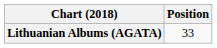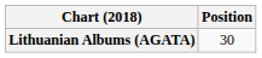 <table class="wikitable plainrowheaders" style="text-align:center">
 <tr>
 <th scope="col">Chart (2018)</th>
 <th scope="col">Position</th>
 </tr>
 <tr>
 <th scope="row">Lithuanian Albums (AGATA)</th>
-<td>33</td>
+<td>30</td>
 </tr>
 </table>
